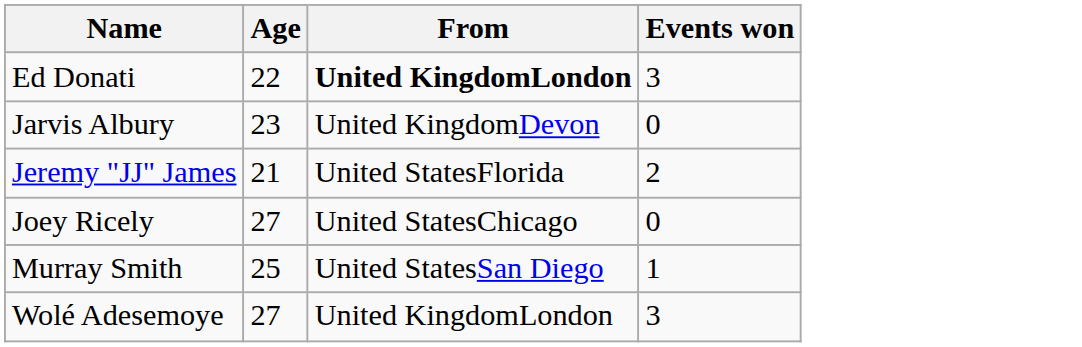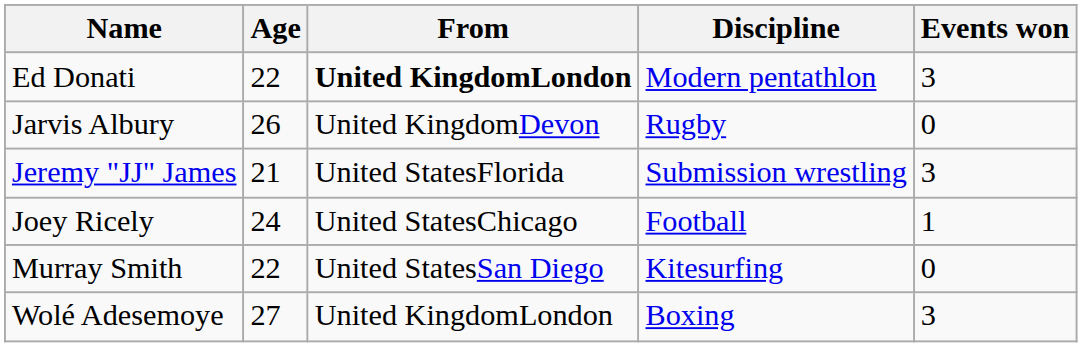 <table class="wikitable sortable">
 <tr valign="bottom">
 <th>Name</th>
 <th>Age</th>
 <th>From</th>
+<th class = "unsortable">Discipline</th>
 <th>Events won</th>
 </tr>
 <tr valign="top">
 <td>Ed Donati</td>
 <td>22</td>
 <td><strong><span>United Kingdom</span>London</strong></td>
+<td><a href='#'>Modern pentathlon</a></td>
 <td>3</td>
 </tr>
 <tr valign="top">
 <td>Jarvis Albury</td>
-<td>23</td>
+<td>26</td>
 <td><span>United Kingdom</span><a href='#'>Devon</a></td>
+<td><a href='#'>Rugby</a></td>
 <td>0</td>
 </tr>
 <tr valign="top">
 <td><a href='#'>Jeremy "JJ" James</a></td>
 <td>21</td>
 <td><span>United States</span>Florida</td>
-<td>2</td>
+<td><a href='#'>Submission wrestling</a></td>
+<td>3</td>
 </tr>
 <tr valign="top">
 <td>Joey Ricely</td>
-<td>27</td>
+<td>24</td>
 <td><span>United States</span>Chicago</td>
-<td>0</td>
+<td><a href='#'>Football</a></td>
+<td>1</td>
 </tr>
 <tr valign="top">
 <td>Murray Smith</td>
-<td>25</td>
+<td>22</td>
 <td><span>United States</span><a href='#'>San Diego</a></td>
-<td>1</td>
+<td><a href='#'>Kitesurfing</a></td>
+<td>0</td>
 </tr>
 <tr valign="top">
 <td>Wolé Adesemoye</td>
 <td>27</td>
 <td><span>United Kingdom</span>London</td>
+<td><a href='#'>Boxing</a></td>
 <td>3</td>
 </tr>
 </table>
